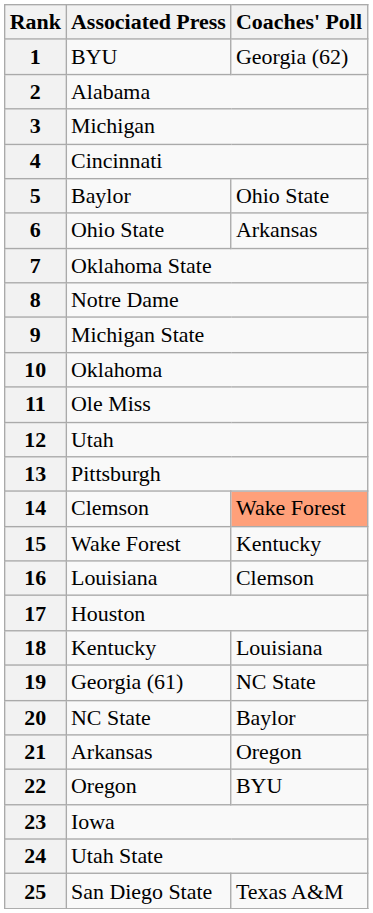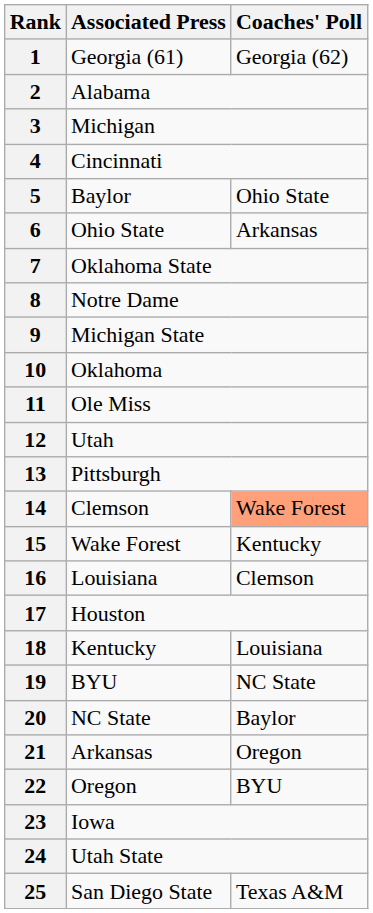 <table class="wikitable">
 <tr>
 <th>Rank</th>
 <th>Associated Press</th>
 <th colspan'"1">Coaches' Poll</th>
 </tr>
 <tr>
 <th>1</th>
-<td>BYU</td>
+<td>Georgia (61)</td>
 <td>Georgia (62)</td>
 </tr>
 <tr>
 <th>2</th>
 <td colspan="2">Alabama</td>
 </tr>
 <tr>
 <th>3</th>
 <td colspan="2">Michigan</td>
 </tr>
 <tr>
 <th>4</th>
 <td colspan="2">Cincinnati</td>
 </tr>
 <tr>
 <th>5</th>
 <td>Baylor</td>
 <td>Ohio State</td>
 </tr>
 <tr>
 <th>6</th>
 <td>Ohio State</td>
 <td>Arkansas</td>
 </tr>
 <tr>
 <th>7</th>
 <td colspan="2">Oklahoma State</td>
 </tr>
 <tr>
 <th>8</th>
 <td colspan="2">Notre Dame</td>
 </tr>
 <tr>
 <th>9</th>
 <td colspan="2">Michigan State</td>
 </tr>
 <tr>
 <th>10</th>
 <td colspan="2">Oklahoma</td>
 </tr>
 <tr>
 <th>11</th>
 <td colspan="2">Ole Miss</td>
 </tr>
 <tr>
 <th>12</th>
 <td colspan="2">Utah</td>
 </tr>
 <tr>
 <th>13</th>
 <td colspan="2">Pittsburgh</td>
 </tr>
 <tr>
 <th>14</th>
 <td>Clemson</td>
 <td style="background: lightsalmon;">Wake Forest</td>
 </tr>
 <tr>
 <th>15</th>
 <td>Wake Forest</td>
 <td>Kentucky</td>
 </tr>
 <tr>
 <th>16</th>
 <td>Louisiana</td>
 <td>Clemson</td>
 </tr>
 <tr>
 <th>17</th>
 <td colspan="2">Houston</td>
 </tr>
 <tr>
 <th>18</th>
 <td>Kentucky</td>
 <td>Louisiana</td>
 </tr>
 <tr>
 <th>19</th>
-<td>Georgia (61)</td>
+<td>BYU</td>
 <td>NC State</td>
 </tr>
 <tr>
 <th>20</th>
 <td>NC State</td>
 <td>Baylor</td>
 </tr>
 <tr>
 <th>21</th>
 <td>Arkansas</td>
 <td>Oregon</td>
 </tr>
 <tr>
 <th>22</th>
 <td>Oregon</td>
 <td>BYU</td>
 </tr>
 <tr>
 <th>23</th>
 <td colspan="2">Iowa</td>
 </tr>
 <tr>
 <th>24</th>
 <td colspan="2">Utah State</td>
 </tr>
 <tr>
 <th>25</th>
 <td>San Diego State</td>
 <td>Texas A&M</td>
 </tr>
 <tr>
 </tr>
 </table>
